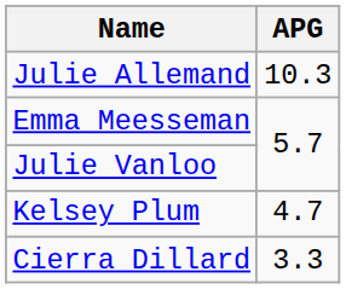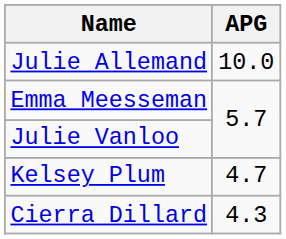 <table class=wikitable>
 <tr>
 <th>Name</th>
 <th>APG</th>
 </tr>
 <tr>
 <td> <a href='#'>Julie Allemand</a></td>
-<td align=center>10.3</td>
+<td align=center>10.0</td>
 </tr>
 <tr>
 <td> <a href='#'>Emma Meesseman</a></td>
 <td align=center rowspan=2>5.7</td>
 </tr>
 <tr>
 <td> <a href='#'>Julie Vanloo</a></td>
 </tr>
 <tr>
 <td> <a href='#'>Kelsey Plum</a></td>
 <td align=center>4.7</td>
 </tr>
 <tr>
 <td> <a href='#'>Cierra Dillard</a></td>
-<td align=center>3.3</td>
+<td align=center>4.3</td>
 </tr>
 </table>
